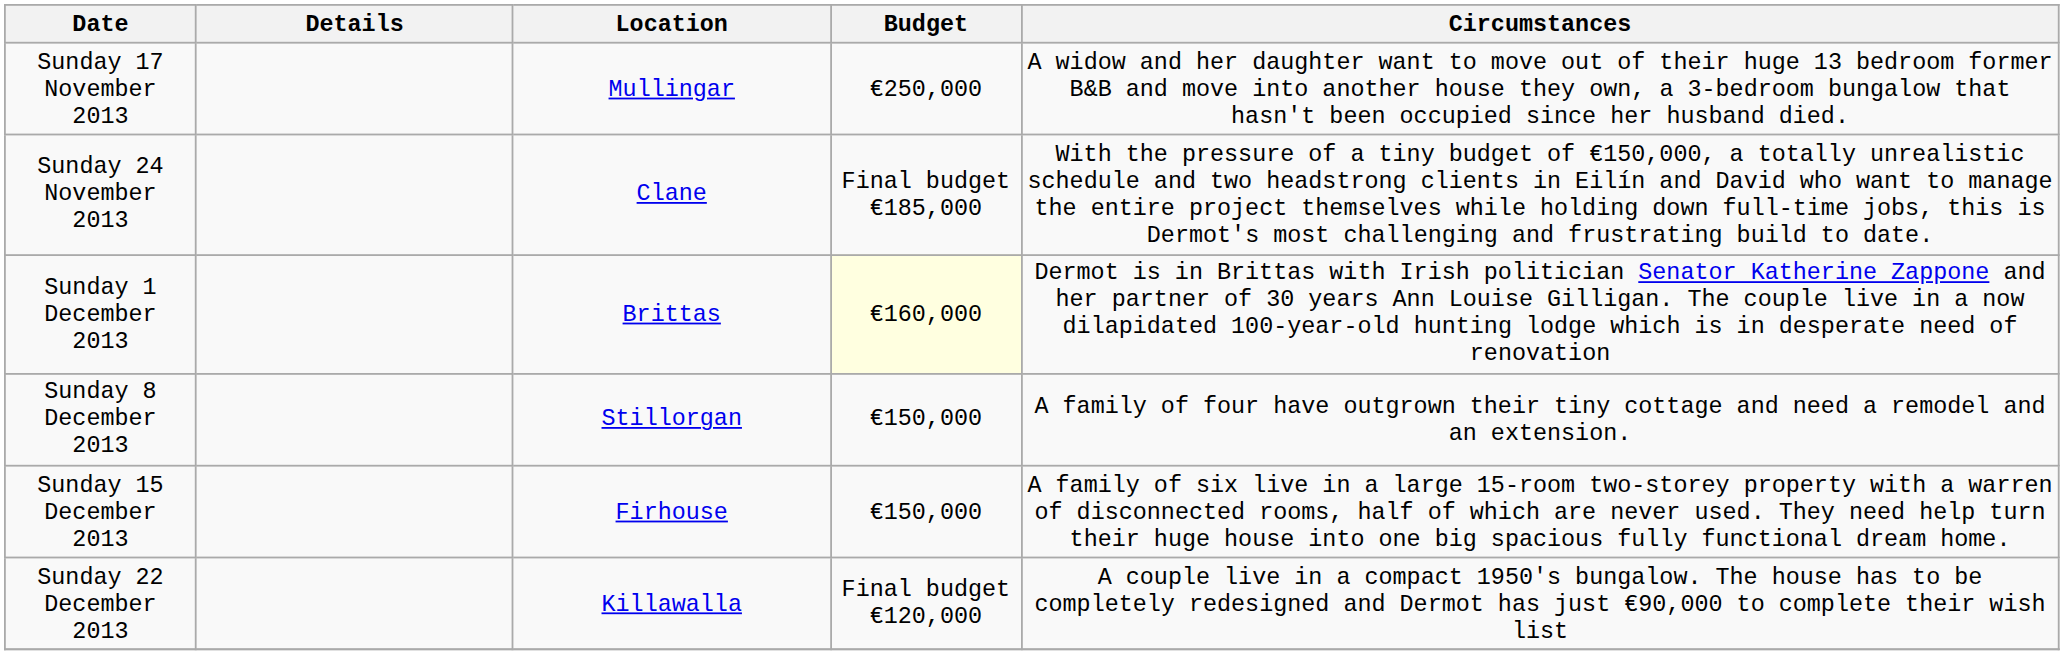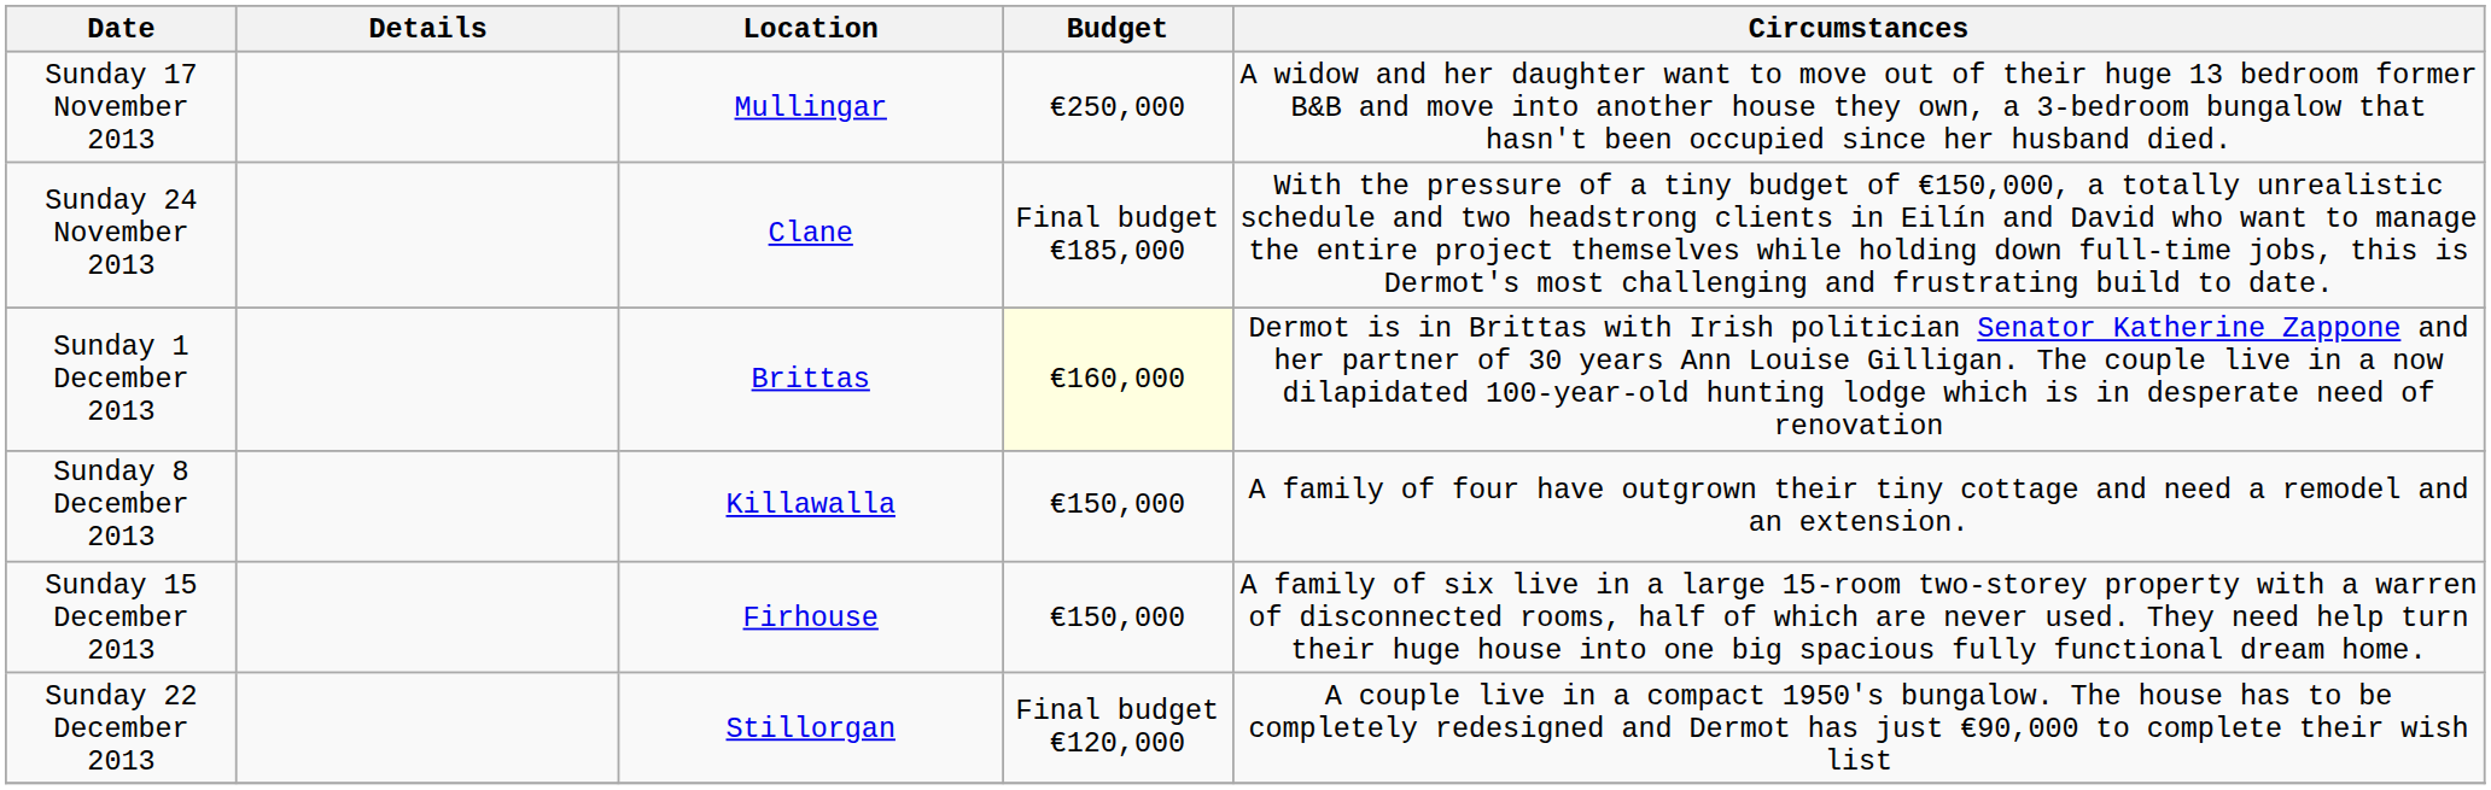 <table class="wikitable">
 <tr>
 <th width="100" rowspan="1">Date</th>
 <th width="170" rowspan="1">Details</th>
 <th width="170" rowspan="1">Location</th>
 <th width="100" rowspan="1">Budget</th>
 <th width="570" rowspan="1">Circumstances</th>
 </tr>
 <tr>
 <td style="text-align: center;">Sunday 17 November 2013</td>
 <td style="text-align: center;"> </td>
 <td style="text-align: center;"><a href='#'>Mullingar</a></td>
 <td style="text-align: center;">€250,000</td>
 <td style="text-align: center;">A widow and her daughter want to move out of their huge 13 bedroom former B&B and move into another house they own, a 3-bedroom bungalow that hasn't been occupied since her husband died.</td>
 </tr>
 <tr>
 <td style="text-align: center;">Sunday 24 November 2013</td>
 <td style="text-align: center;"> </td>
 <td style="text-align: center;"><a href='#'>Clane</a></td>
 <td style="text-align: center;">Final budget €185,000</td>
 <td style="text-align: center;">With the pressure of a tiny budget of €150,000, a totally unrealistic schedule and two headstrong clients in Eilín and David who want to manage the entire project themselves while holding down full-time jobs, this is Dermot's most challenging and frustrating build to date.</td>
 </tr>
 <tr>
 <td style="text-align: center;">Sunday 1 December 2013</td>
 <td style="text-align: center;"> </td>
 <td style="text-align: center;"><a href='#'>Brittas</a></td>
 <td style="background: lightyellow; text-align: center;">€160,000</td>
 <td style="text-align: center;">Dermot is in Brittas with Irish politician <a href='#'>Senator Katherine Zappone</a> and her partner of 30 years Ann Louise Gilligan. The couple live in a now dilapidated 100-year-old hunting lodge which is in desperate need of renovation</td>
 </tr>
 <tr>
 <td style="text-align: center;">Sunday 8 December 2013</td>
 <td style="text-align: center;"> </td>
-<td style="text-align: center;"><a href='#'>Stillorgan</a></td>
+<td style="text-align: center;"><a href='#'>Killawalla</a></td>
 <td style="text-align: center;">€150,000</td>
 <td style="text-align: center;">A family of four have outgrown their tiny cottage and need a remodel and an extension.</td>
 </tr>
 <tr>
 <td style="text-align: center;">Sunday 15 December 2013</td>
 <td style="text-align: center;"> </td>
 <td style="text-align: center;"><a href='#'>Firhouse</a></td>
 <td style="text-align: center;">€150,000</td>
 <td style="text-align: center;">A family of six live in a large 15-room two-storey property with a warren of disconnected rooms, half of which are never used. They need help turn their huge house into one big spacious fully functional dream home.</td>
 </tr>
 <tr>
 <td style="text-align: center;">Sunday 22 December 2013</td>
 <td style="text-align: center;"> </td>
-<td style="text-align: center;"><a href='#'>Killawalla</a></td>
+<td style="text-align: center;"><a href='#'>Stillorgan</a></td>
 <td style="text-align: center;">Final budget €120,000</td>
 <td style="text-align: center;">A couple live in a compact 1950's bungalow. The house has to be completely redesigned and Dermot has just €90,000 to complete their wish list</td>
 </tr>
 <tr>
 </tr>
 </table>
